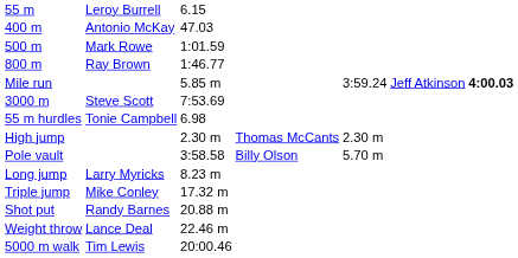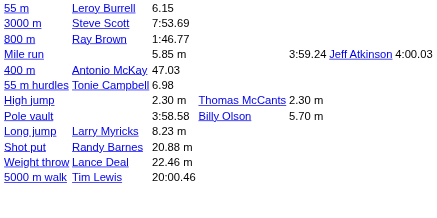 <table>
 <tr>
 <td><a href='#'>55 m</a></td>
 <td><a href='#'>Leroy Burrell</a></td>
 <td>6.15</td>
 <td></td>
 <td></td>
 <td></td>
 <td></td>
 </tr>
 <tr>
-<td><a href='#'>400 m</a></td>
-<td><a href='#'>Antonio McKay</a></td>
-<td>47.03</td>
-<td></td>
-<td></td>
-<td></td>
-<td></td>
-</tr>
-<tr>
-<td><a href='#'>500 m</a></td>
-<td><a href='#'>Mark Rowe</a></td>
-<td>1:01.59</td>
+<td><a href='#'>3000 m</a></td>
+<td><a href='#'>Steve Scott</a></td>
+<td>7:53.69</td>
 <td></td>
 <td></td>
 <td></td>
 <td></td>
 </tr>
 <tr>
 <td><a href='#'>800 m</a></td>
 <td><a href='#'>Ray Brown</a></td>
 <td>1:46.77</td>
 <td></td>
 <td></td>
 <td></td>
 <td></td>
 </tr>
 <tr>
 <td><a href='#'>Mile run</a></td>
 <td></td>
 <td>5.85 m</td>
 <td></td>
 <td>3:59.24</td>
 <td><a href='#'>Jeff Atkinson</a></td>
-<td><strong>4:00.03</strong></td>
+<td>4:00.03</td>
 </tr>
 <tr>
-<td><a href='#'>3000 m</a></td>
-<td><a href='#'>Steve Scott</a></td>
-<td>7:53.69</td>
+<td><a href='#'>400 m</a></td>
+<td><a href='#'>Antonio McKay</a></td>
+<td>47.03</td>
 <td></td>
 <td></td>
 <td></td>
 <td></td>
 </tr>
 <tr>
 <td><a href='#'>55 m hurdles</a></td>
 <td><a href='#'>Tonie Campbell</a></td>
 <td>6.98</td>
 <td></td>
 <td></td>
 <td></td>
 <td></td>
 </tr>
 <tr>
 <td><a href='#'>High jump</a></td>
 <td></td>
 <td>2.30 m</td>
 <td><a href='#'>Thomas McCants</a></td>
 <td>2.30 m</td>
 <td></td>
 <td></td>
 </tr>
 <tr>
 <td><a href='#'>Pole vault</a></td>
 <td></td>
 <td>3:58.58</td>
 <td><a href='#'>Billy Olson</a></td>
 <td>5.70 m</td>
 <td></td>
 <td></td>
 </tr>
 <tr>
 <td><a href='#'>Long jump</a></td>
 <td><a href='#'>Larry Myricks</a></td>
 <td>8.23 m</td>
 <td></td>
 <td></td>
 <td></td>
 <td></td>
 </tr>
 <tr>
-<td><a href='#'>Triple jump</a></td>
-<td><a href='#'>Mike Conley</a></td>
-<td>17.32 m</td>
-<td></td>
-<td></td>
-<td></td>
-<td></td>
-</tr>
-<tr>
 <td><a href='#'>Shot put</a></td>
 <td><a href='#'>Randy Barnes</a></td>
 <td>20.88 m</td>
 <td></td>
 <td></td>
 <td></td>
 <td></td>
 </tr>
 <tr>
 <td><a href='#'>Weight throw</a></td>
 <td><a href='#'>Lance Deal</a></td>
 <td>22.46 m</td>
 <td></td>
 <td></td>
 <td></td>
 <td></td>
 </tr>
 <tr>
 <td><a href='#'>5000 m walk</a></td>
 <td><a href='#'>Tim Lewis</a></td>
 <td>20:00.46</td>
 <td></td>
 <td></td>
 <td></td>
 <td></td>
 </tr>
 </table>
